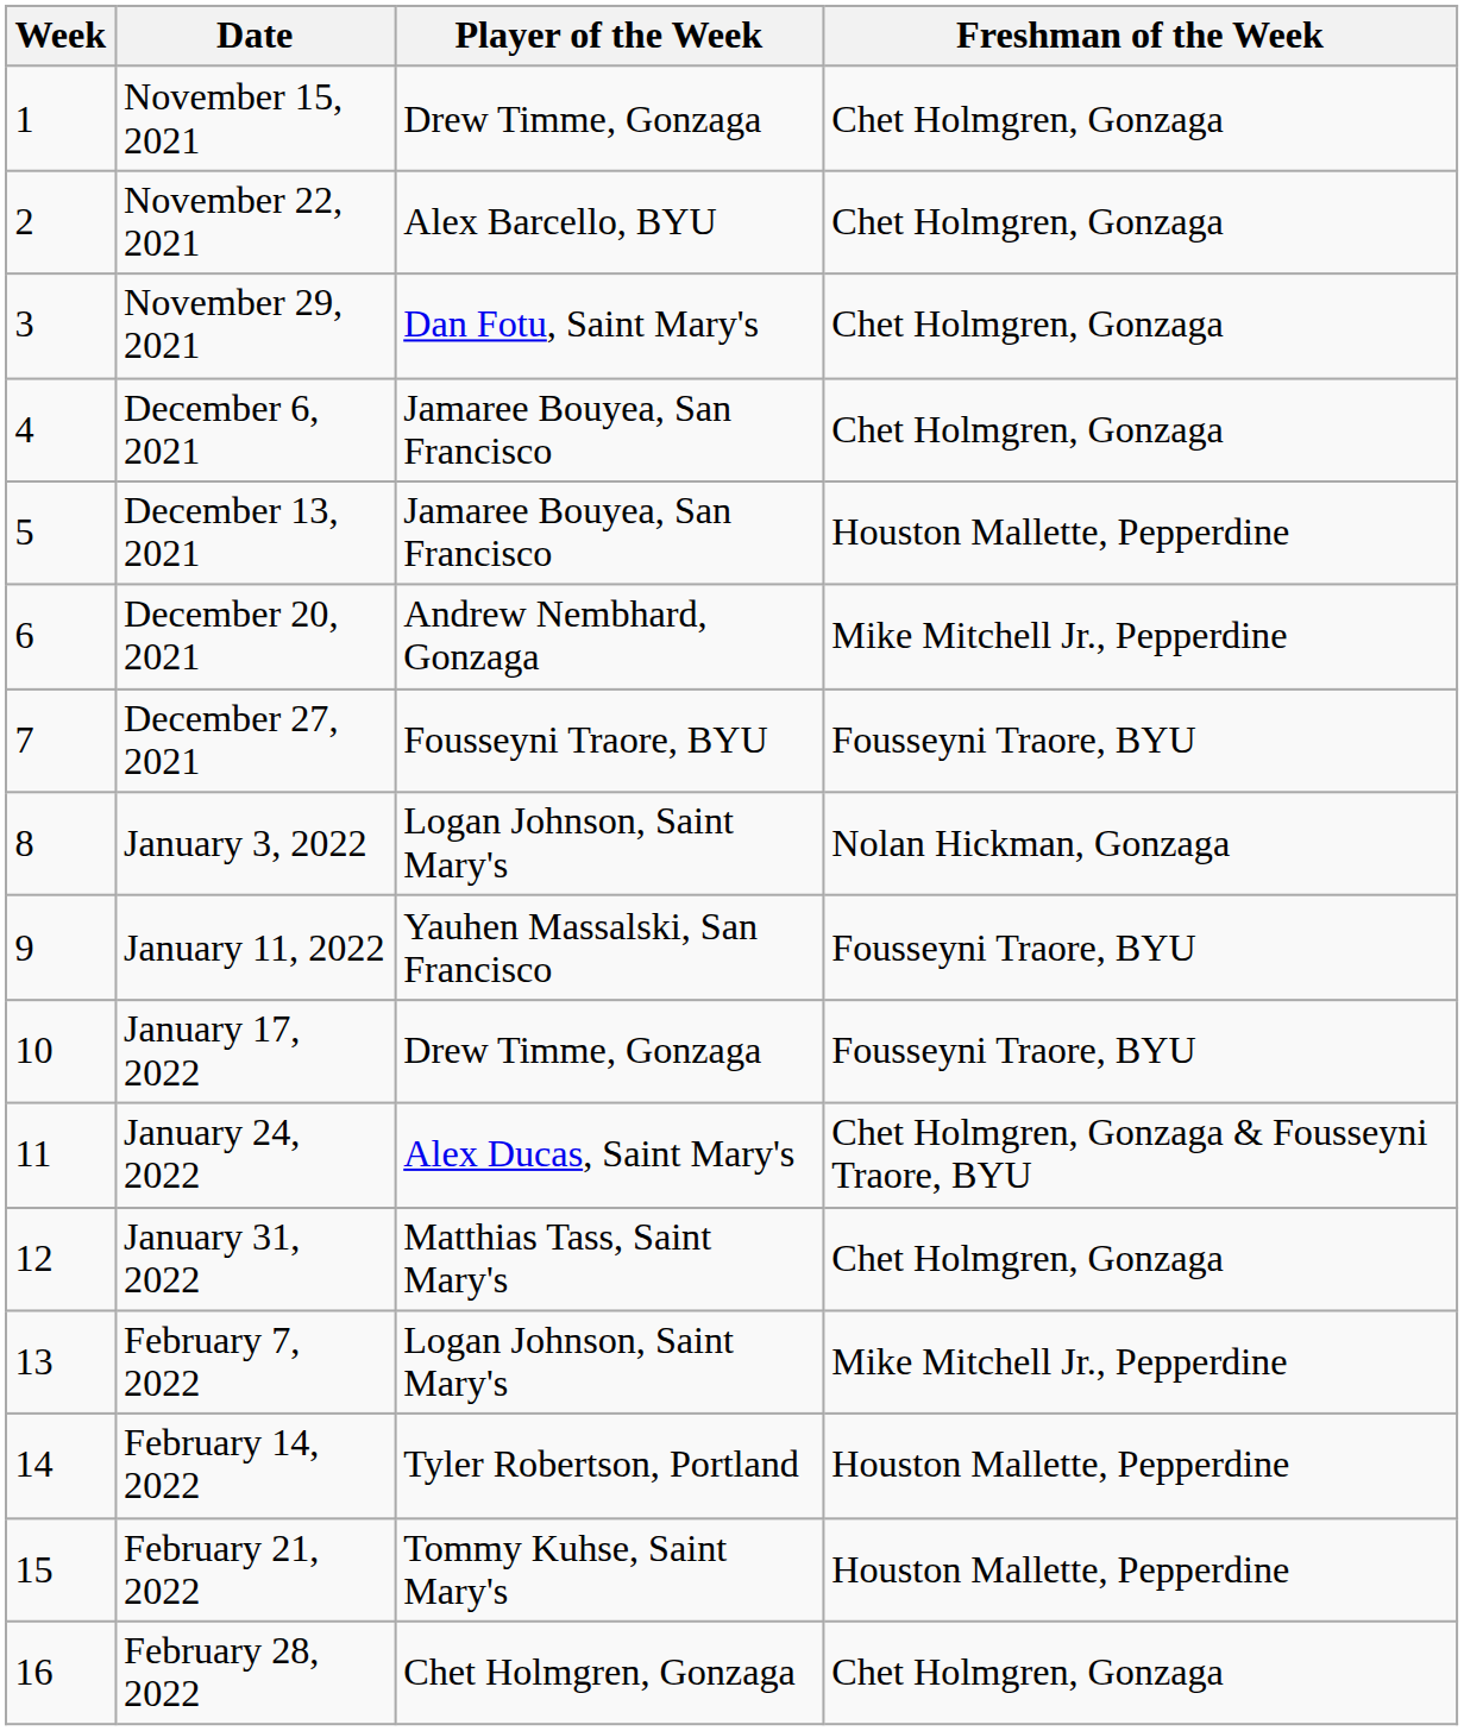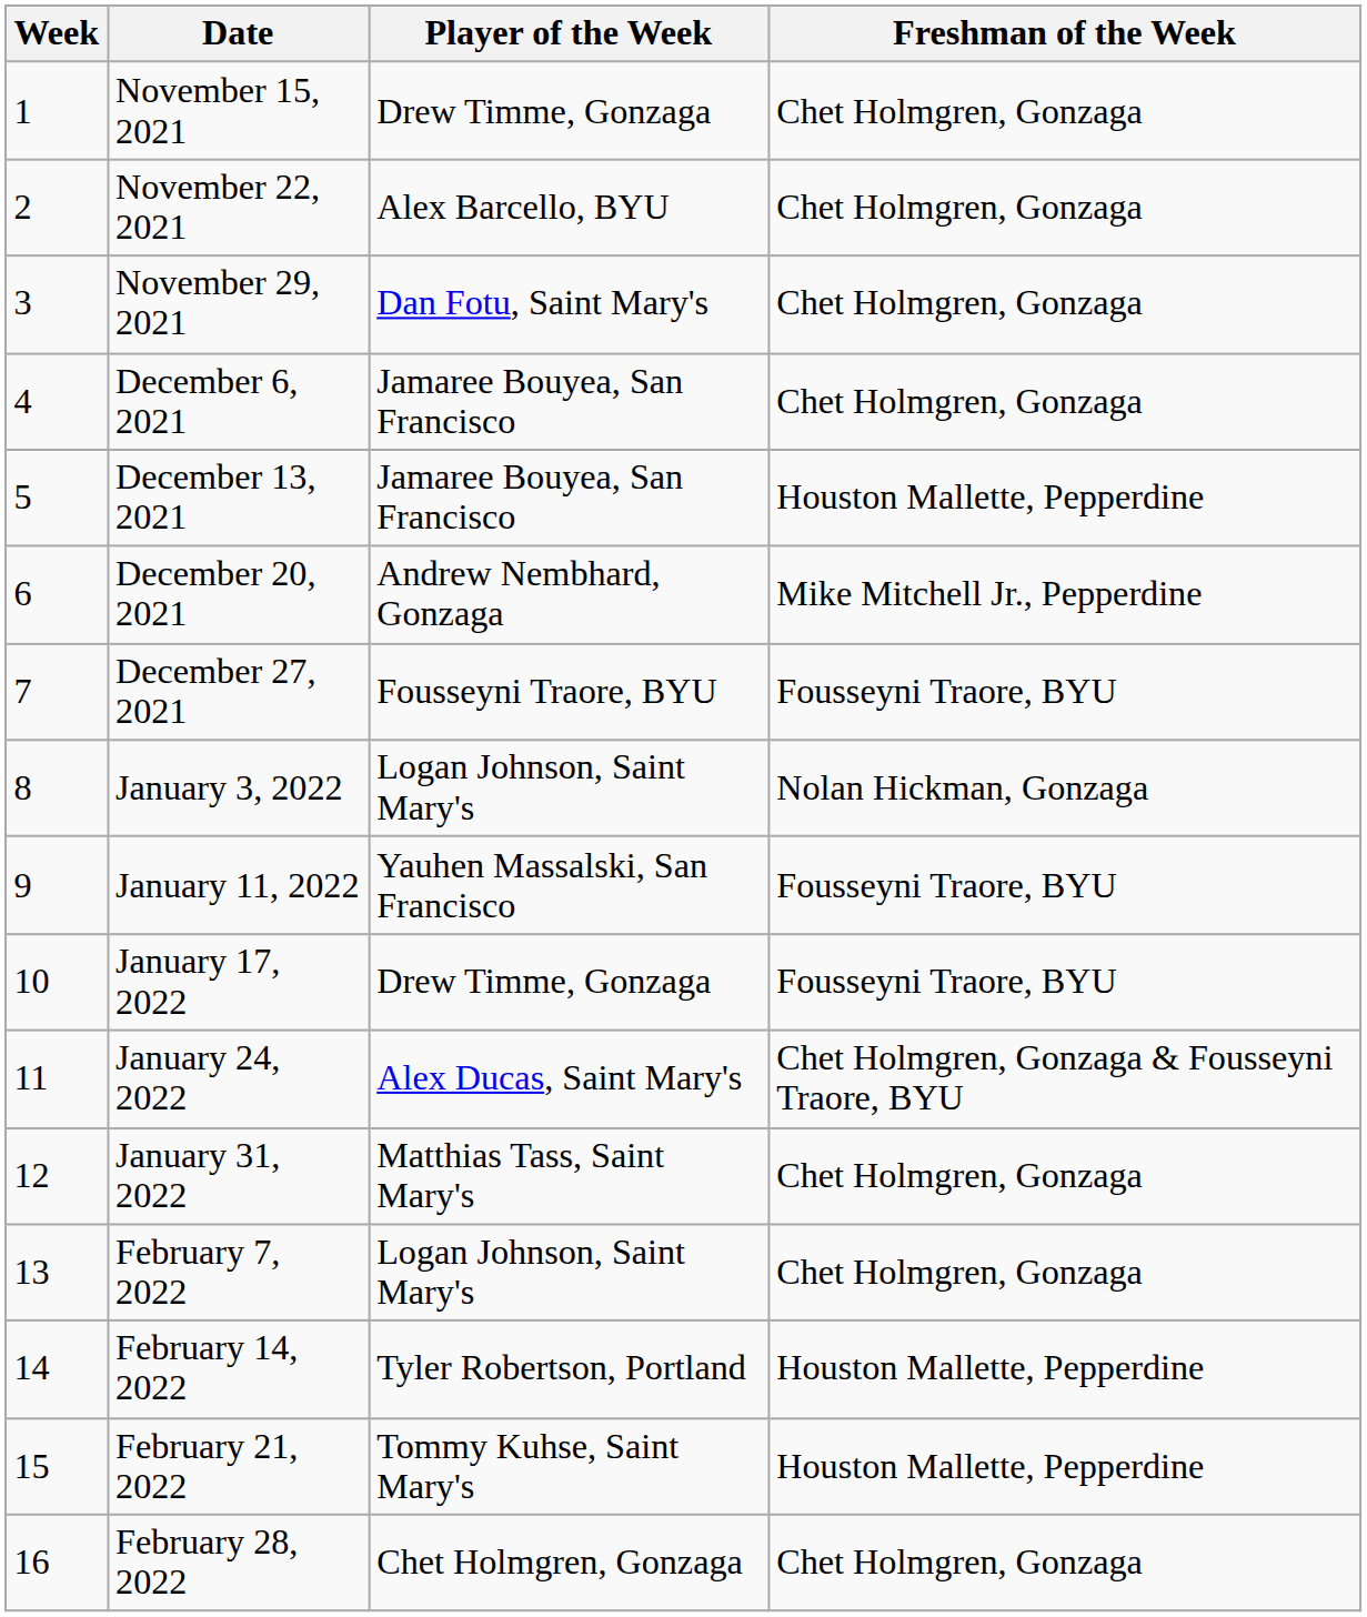 <table class="wikitable">
 <tr>
 <th>Week</th>
 <th>Date</th>
 <th>Player of the Week</th>
 <th>Freshman of the Week</th>
 </tr>
 <tr>
 <td>1</td>
 <td>November 15, 2021</td>
 <td>Drew Timme, Gonzaga</td>
 <td>Chet Holmgren, Gonzaga</td>
 </tr>
 <tr>
 <td>2</td>
 <td>November 22, 2021</td>
 <td>Alex Barcello, BYU</td>
 <td>Chet Holmgren, Gonzaga</td>
 </tr>
 <tr>
 <td>3</td>
 <td>November 29, 2021</td>
 <td><a href='#'>Dan Fotu</a>, Saint Mary's</td>
 <td>Chet Holmgren, Gonzaga</td>
 </tr>
 <tr>
 <td>4</td>
 <td>December 6, 2021</td>
 <td>Jamaree Bouyea, San Francisco</td>
 <td>Chet Holmgren, Gonzaga</td>
 </tr>
 <tr>
 <td>5</td>
 <td>December 13, 2021</td>
 <td>Jamaree Bouyea, San Francisco</td>
 <td>Houston Mallette, Pepperdine</td>
 </tr>
 <tr>
 <td>6</td>
 <td>December 20, 2021</td>
 <td>Andrew Nembhard, Gonzaga</td>
 <td>Mike Mitchell Jr., Pepperdine</td>
 </tr>
 <tr>
 <td>7</td>
 <td>December 27, 2021</td>
 <td>Fousseyni Traore, BYU</td>
 <td>Fousseyni Traore, BYU</td>
 </tr>
 <tr>
 <td>8</td>
 <td>January 3, 2022</td>
 <td>Logan Johnson, Saint Mary's</td>
 <td>Nolan Hickman, Gonzaga</td>
 </tr>
 <tr>
 <td>9</td>
 <td>January 11, 2022</td>
 <td>Yauhen Massalski, San Francisco</td>
 <td>Fousseyni Traore, BYU</td>
 </tr>
 <tr>
 <td>10</td>
 <td>January 17, 2022</td>
 <td>Drew Timme, Gonzaga</td>
 <td>Fousseyni Traore, BYU</td>
 </tr>
 <tr>
 <td>11</td>
 <td>January 24, 2022</td>
 <td><a href='#'>Alex Ducas</a>, Saint Mary's</td>
 <td>Chet Holmgren, Gonzaga & Fousseyni Traore, BYU</td>
 </tr>
 <tr>
 <td>12</td>
 <td>January 31, 2022</td>
 <td>Matthias Tass, Saint Mary's</td>
 <td>Chet Holmgren, Gonzaga</td>
 </tr>
 <tr>
 <td>13</td>
 <td>February 7, 2022</td>
 <td>Logan Johnson, Saint Mary's</td>
-<td>Mike Mitchell Jr., Pepperdine</td>
+<td>Chet Holmgren, Gonzaga</td>
 </tr>
 <tr>
 <td>14</td>
 <td>February 14, 2022</td>
 <td>Tyler Robertson, Portland</td>
 <td>Houston Mallette, Pepperdine</td>
 </tr>
 <tr>
 <td>15</td>
 <td>February 21, 2022</td>
 <td>Tommy Kuhse, Saint Mary's</td>
 <td>Houston Mallette, Pepperdine</td>
 </tr>
 <tr>
 <td>16</td>
 <td>February 28, 2022</td>
 <td>Chet Holmgren, Gonzaga</td>
 <td>Chet Holmgren, Gonzaga</td>
 </tr>
 </table>
